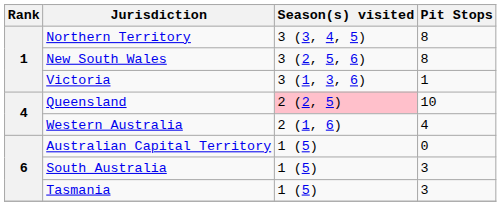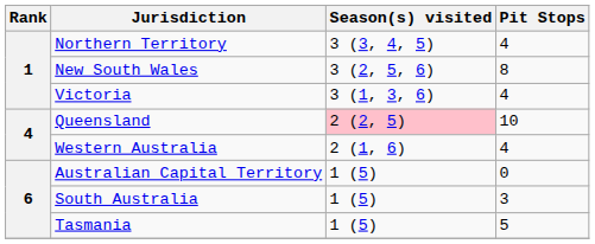 <table class="wikitable">
 <tr>
 <th>Rank</th>
 <th>Jurisdiction</th>
 <th>Season(s) visited</th>
 <th>Pit Stops</th>
 </tr>
 <tr>
 <th rowspan=3 align="center">1</th>
 <td><a href='#'>Northern Territory</a></td>
 <td>3 (<a href='#'>3</a>, <a href='#'>4</a>, <a href='#'>5</a>)</td>
-<td>8</td>
+<td>4</td>
 </tr>
 <tr>
 <td><a href='#'>New South Wales</a></td>
 <td>3 (<a href='#'>2</a>, <a href='#'>5</a>, <a href='#'>6</a>)</td>
 <td>8</td>
 </tr>
 <tr>
 <td><a href='#'>Victoria</a></td>
 <td>3 (<a href='#'>1</a>, <a href='#'>3</a>, <a href='#'>6</a>)</td>
-<td>1</td>
+<td>4</td>
 </tr>
 <tr>
 <th rowspan=2 align="center">4</th>
 <td><a href='#'>Queensland</a></td>
 <td style="background: pink;">2 (<a href='#'>2</a>, <a href='#'>5</a>)</td>
 <td>10</td>
 </tr>
 <tr>
 <td><a href='#'>Western Australia</a></td>
 <td>2 (<a href='#'>1</a>, <a href='#'>6</a>)</td>
 <td>4</td>
 </tr>
 <tr>
 <th rowspan=3 align="center">6</th>
 <td><a href='#'>Australian Capital Territory</a></td>
 <td>1 (<a href='#'>5</a>)</td>
 <td>0</td>
 </tr>
 <tr>
 <td><a href='#'>South Australia</a></td>
 <td>1 (<a href='#'>5</a>)</td>
 <td>3</td>
 </tr>
 <tr>
 <td><a href='#'>Tasmania</a></td>
 <td>1 (<a href='#'>5</a>)</td>
-<td>3</td>
+<td>5</td>
 </tr>
 <tr>
 </tr>
 </table>
